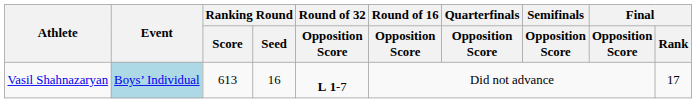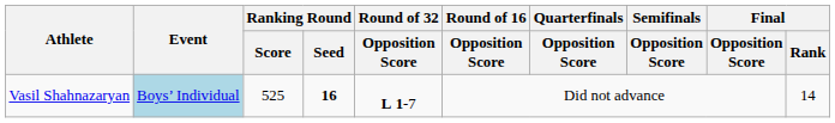 <table class="wikitable" border="1" style="font-size:90%">
 <tr>
 <th rowspan=2>Athlete</th>
 <th rowspan=2>Event</th>
 <th colspan=2>Ranking Round</th>
 <th>Round of 32</th>
 <th>Round of 16</th>
 <th>Quarterfinals</th>
 <th>Semifinals</th>
 <th colspan=2>Final</th>
 </tr>
 <tr>
 <th>Score</th>
 <th>Seed</th>
 <th>Opposition<br>Score</th>
 <th>Opposition<br>Score</th>
 <th>Opposition<br>Score</th>
 <th>Opposition<br>Score</th>
 <th>Opposition<br>Score</th>
 <th>Rank</th>
 </tr>
 <tr>
 <td><a href='#'>Vasil Shahnazaryan</a></td>
 <td style="background: lightblue;"><a href='#'>Boys’ Individual</a></td>
-<td align=center>613</td>
-<td align=center>16</td>
+<td align=center>525</td>
+<td align=center><strong>16</strong></td>
 <td align=center> <br> <strong>L</strong> <strong>1</strong>-7</td>
 <td colspan=4 align=center>Did not advance</td>
-<td align=center>17</td>
+<td align=center>14</td>
 </tr>
 </table>
